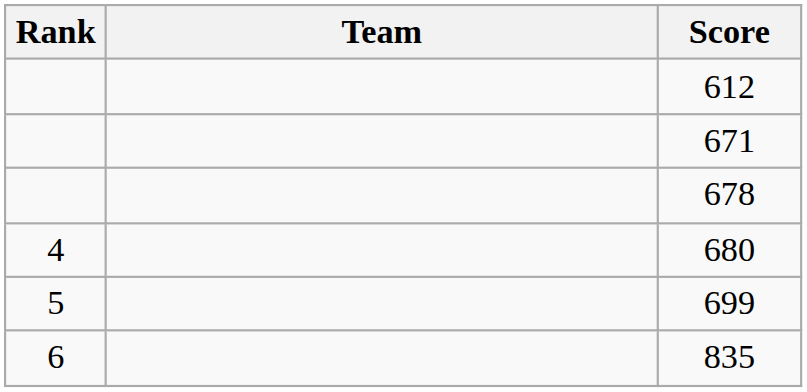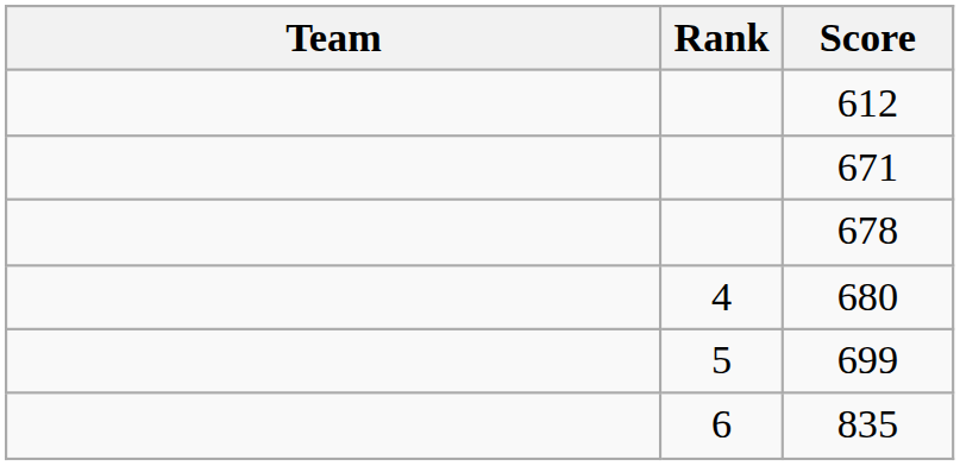 <table class=wikitable style="text-align:center">
 <tr>
+<th width=250>Team</th>
 <th width=40>Rank</th>
-<th width=250>Team</th>
 <th width=60>Score</th>
 </tr>
 <tr>
+<td align=left></td>
 <td></td>
-<td align=left></td>
 <td>612</td>
 </tr>
 <tr>
+<td align=left></td>
 <td></td>
-<td align=left></td>
 <td>671</td>
 </tr>
 <tr>
+<td align=left></td>
 <td></td>
-<td align=left></td>
 <td>678</td>
 </tr>
 <tr>
+<td align=left></td>
 <td>4</td>
-<td align=left></td>
 <td>680</td>
 </tr>
 <tr>
+<td align=left></td>
 <td>5</td>
-<td align=left></td>
 <td>699</td>
 </tr>
 <tr>
+<td align=left></td>
 <td>6</td>
-<td align=left></td>
 <td>835</td>
 </tr>
 </table>
